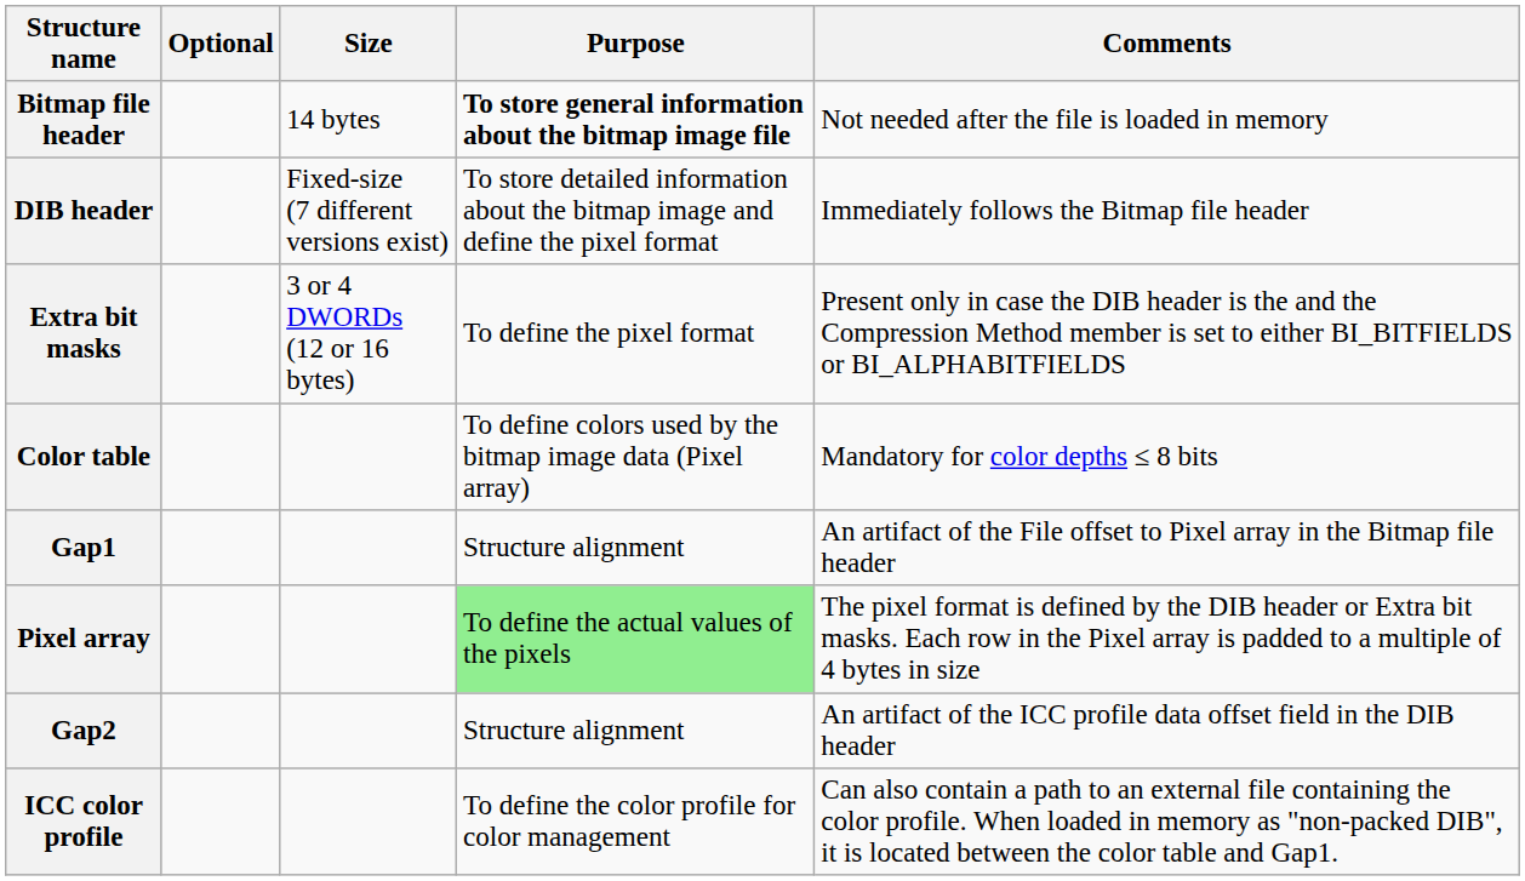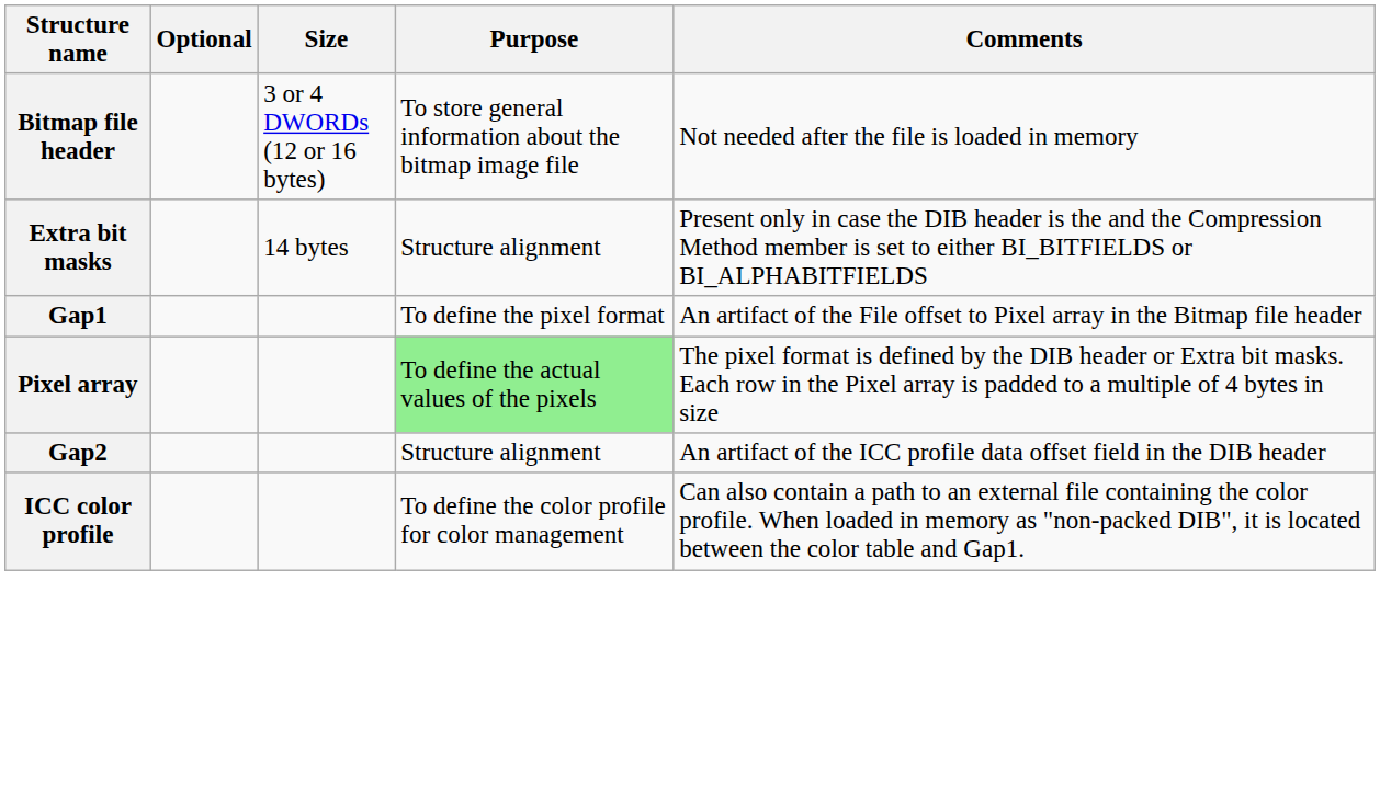 <table class="wikitable">
 <tr>
 <th>Structure name</th>
 <th>Optional</th>
 <th>Size</th>
 <th>Purpose</th>
 <th>Comments</th>
 </tr>
 <tr>
 <th>Bitmap file header</th>
 <td></td>
-<td>14 bytes</td>
-<td><strong>To store general information about the bitmap image file</strong></td>
+<td>3 or 4 <a href='#'>DWORDs</a><br>(12 or 16 bytes)</td>
+<td>To store general information about the bitmap image file</td>
 <td>Not needed after the file is loaded in memory</td>
-</tr>
-<tr>
-<th>DIB header</th>
-<td></td>
-<td>Fixed-size <br>(7 different versions exist)</td>
-<td>To store detailed information about the bitmap image and define the pixel format</td>
-<td>Immediately follows the Bitmap file header</td>
 </tr>
 <tr>
 <th>Extra bit masks</th>
 <td></td>
-<td>3 or 4 <a href='#'>DWORDs</a><br>(12 or 16 bytes)</td>
-<td>To define the pixel format</td>
+<td>14 bytes</td>
+<td>Structure alignment</td>
 <td>Present only in case the DIB header is the  and the Compression Method member is set to either BI_BITFIELDS or BI_ALPHABITFIELDS</td>
-</tr>
-<tr>
-<th>Color table</th>
-<td></td>
-<td></td>
-<td>To define colors used by the bitmap image data (Pixel array)</td>
-<td>Mandatory for <a href='#'>color depths</a> ≤ 8 bits</td>
 </tr>
 <tr>
 <th>Gap1</th>
 <td></td>
 <td></td>
-<td>Structure alignment</td>
+<td>To define the pixel format</td>
 <td>An artifact of the File offset to Pixel array in the Bitmap file header</td>
 </tr>
 <tr>
 <th>Pixel array</th>
 <td></td>
 <td></td>
 <td style="background: lightgreen;">To define the actual values of the pixels</td>
 <td>The pixel format is defined by the DIB header or Extra bit masks. Each row in the Pixel array is padded to a multiple of 4 bytes in size</td>
 </tr>
 <tr>
 <th>Gap2</th>
 <td></td>
 <td></td>
 <td>Structure alignment</td>
 <td>An artifact of the ICC profile data offset field in the DIB header</td>
 </tr>
 <tr>
 <th>ICC color profile</th>
 <td></td>
 <td></td>
 <td>To define the color profile for color management</td>
 <td>Can also contain a path to an external file containing the color profile. When loaded in memory as "non-packed DIB", it is located between the color table and Gap1.</td>
 </tr>
 </table>
